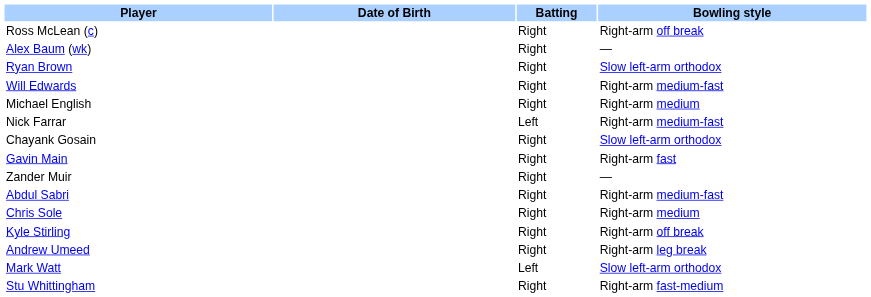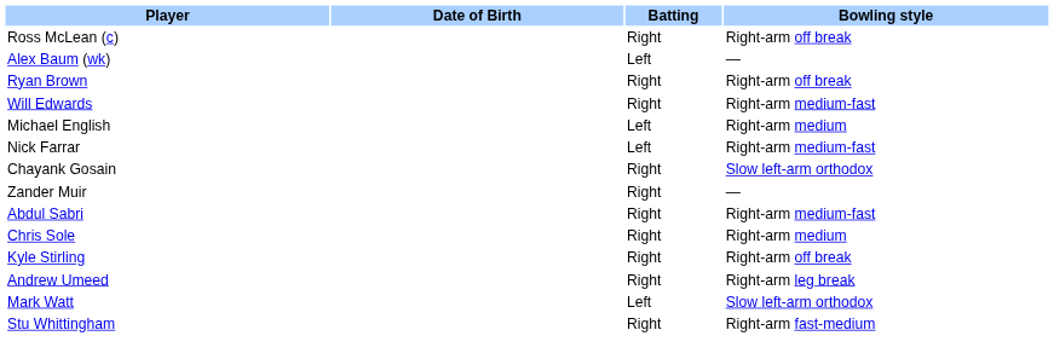 <table border="0" cellspacing="2" cellpadding="2" style="width:90%;">
 <tr style="background:#aad0ff;">
 <th width=20%>Player</th>
 <th width=18%>Date of Birth</th>
 <th width=6%>Batting</th>
 <th width=20%>Bowling style</th>
 </tr>
 <tr>
 <td>Ross McLean (<a href='#'>c</a>)</td>
 <td></td>
 <td>Right</td>
 <td>Right-arm <a href='#'>off break</a></td>
 </tr>
 <tr>
 <td><a href='#'>Alex Baum</a> (<a href='#'>wk</a>)</td>
 <td></td>
-<td>Right</td>
+<td>Left</td>
 <td>—</td>
 </tr>
 <tr>
 <td><a href='#'>Ryan Brown</a></td>
 <td></td>
 <td>Right</td>
-<td><a href='#'>Slow left-arm orthodox</a></td>
+<td>Right-arm <a href='#'>off break</a></td>
 </tr>
 <tr>
 <td><a href='#'>Will Edwards</a></td>
 <td></td>
 <td>Right</td>
 <td>Right-arm <a href='#'>medium-fast</a></td>
 </tr>
 <tr>
 <td>Michael English</td>
 <td></td>
-<td>Right</td>
+<td>Left</td>
 <td>Right-arm <a href='#'>medium</a></td>
 </tr>
 <tr>
 <td>Nick Farrar</td>
 <td></td>
 <td>Left</td>
 <td>Right-arm <a href='#'>medium-fast</a></td>
 </tr>
 <tr>
 <td>Chayank Gosain</td>
 <td></td>
 <td>Right</td>
 <td><a href='#'>Slow left-arm orthodox</a></td>
-</tr>
-<tr>
-<td><a href='#'>Gavin Main</a></td>
-<td></td>
-<td>Right</td>
-<td>Right-arm <a href='#'>fast</a></td>
 </tr>
 <tr>
 <td>Zander Muir</td>
 <td></td>
 <td>Right</td>
 <td>—</td>
 </tr>
 <tr>
 <td><a href='#'>Abdul Sabri</a></td>
 <td></td>
 <td>Right</td>
 <td>Right-arm <a href='#'>medium-fast</a></td>
 </tr>
 <tr>
 <td><a href='#'>Chris Sole</a></td>
 <td></td>
 <td>Right</td>
 <td>Right-arm <a href='#'>medium</a></td>
 </tr>
 <tr>
 <td><a href='#'>Kyle Stirling</a></td>
 <td></td>
 <td>Right</td>
 <td>Right-arm <a href='#'>off break</a></td>
 </tr>
 <tr>
 <td><a href='#'>Andrew Umeed</a></td>
 <td></td>
 <td>Right</td>
 <td>Right-arm <a href='#'>leg break</a></td>
 </tr>
 <tr>
 <td><a href='#'>Mark Watt</a></td>
 <td></td>
 <td>Left</td>
 <td><a href='#'>Slow left-arm orthodox</a></td>
 </tr>
 <tr>
 <td><a href='#'>Stu Whittingham</a></td>
 <td></td>
 <td>Right</td>
 <td>Right-arm <a href='#'>fast-medium</a></td>
 </tr>
 </table>
